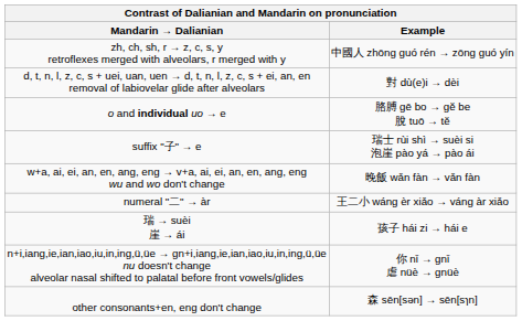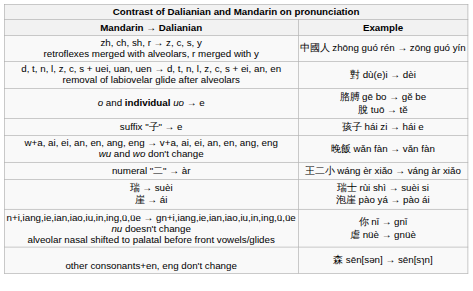 <table class="wikitable" style="text-align: center">
 <tr>
 <th colspan=2>Contrast of Dalianian and Mandarin on pronunciation</th>
 </tr>
 <tr>
 <th>Mandarin → Dalianian</th>
 <th>Example</th>
 </tr>
 <tr>
 <td>zh, ch, sh, r → z, c, s, y<br>retroflexes merged with alveolars, r merged with y</td>
 <td>中國人 zhōng guó rén → zōng guó yín</td>
 </tr>
 <tr>
 <td>d, t, n, l, z, c, s + uei, uan, uen → d, t, n, l, z, c, s + ei, an, en<br>removal of labiovelar glide after alveolars</td>
 <td>對 dù(e)i → dèi</td>
 </tr>
 <tr>
 <td><em>o</em> and <strong>individual</strong> <em>uo</em> → e</td>
 <td>胳膊 gē bo → gĕ be<br>脫 tuō → tĕ</td>
 </tr>
 <tr>
 <td>suffix "子" → e</td>
-<td>瑞士 rùi shì → suèi si<br>泡崖 pào yá → pào ái</td>
+<td>孩子 hái zi → hái e</td>
 </tr>
 <tr>
 <td>w+a, ai, ei, an, en, ang, eng → v+a, ai, ei, an, en, ang, eng<br><em>wu</em> and <em>wo</em> don't change</td>
 <td>晚飯 wǎn fàn → vǎn fàn</td>
 </tr>
 <tr>
 <td>numeral "二" → àr</td>
 <td>王二小 wáng èr xiǎo → váng àr xiǎo</td>
 </tr>
 <tr>
 <td>瑞 → suèi<br>崖 → ái</td>
-<td>孩子 hái zi → hái e</td>
+<td>瑞士 rùi shì → suèi si<br>泡崖 pào yá → pào ái</td>
 </tr>
 <tr>
 <td>n+i,iang,ie,ian,iao,iu,in,ing,ü,üe → gn+i,iang,ie,ian,iao,iu,in,ing,ü,üe<br><em>nu</em> doesn't change<br>alveolar nasal shifted to palatal before front vowels/glides</td>
 <td>你 nǐ → gnǐ<br>虐 nüè → gnüè</td>
 </tr>
 <tr>
 <td><br>other consonants+en, eng don't change</td>
 <td>森 sēn[sən] → sēn[sɿn]</td>
 </tr>
 </table>
